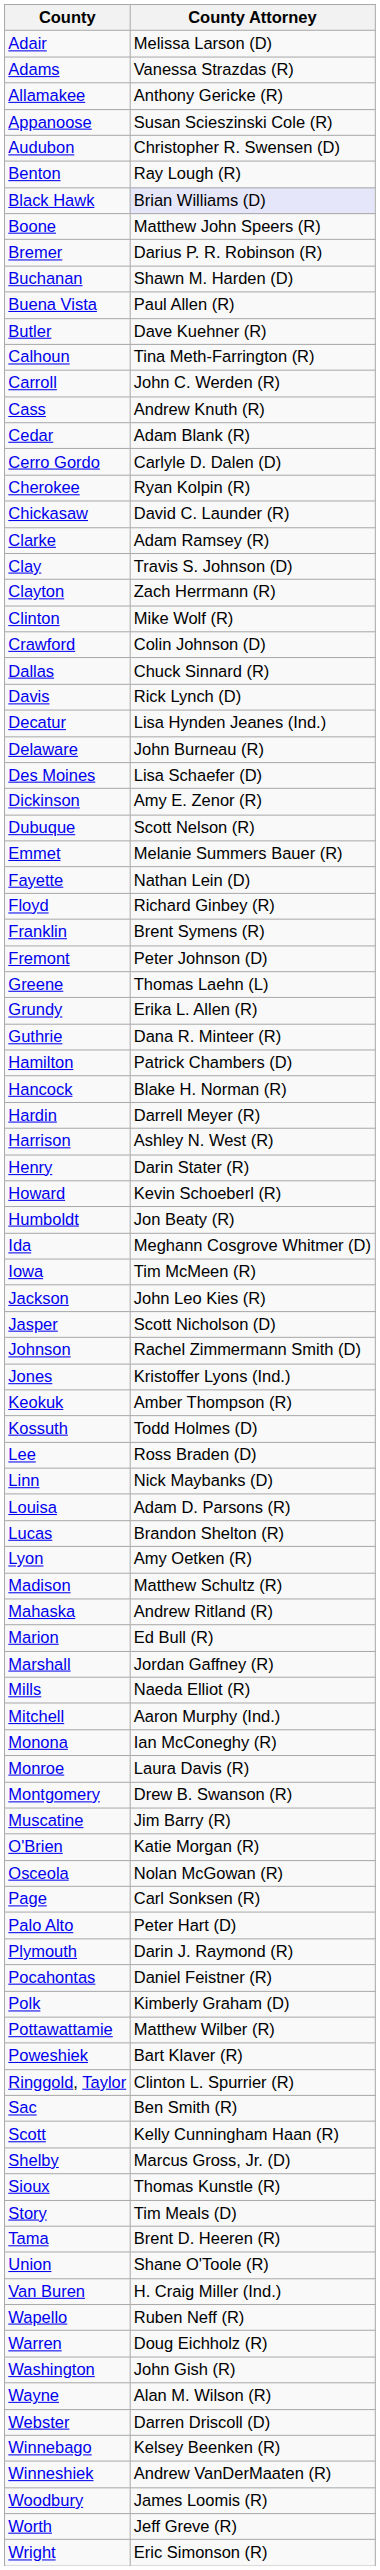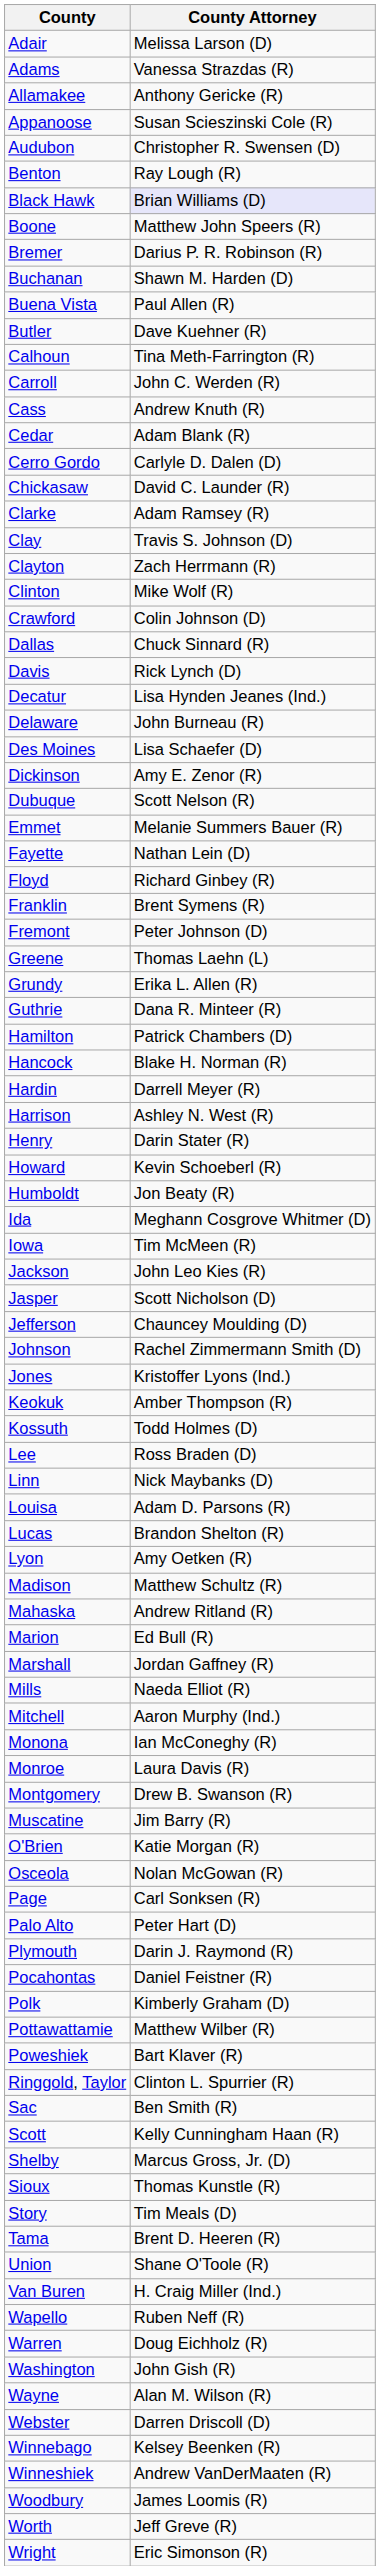 <table class="wikitable">
 <tr>
 <th>County</th>
 <th>County Attorney</th>
 </tr>
 <tr>
 <td><a href='#'>Adair</a></td>
 <td>Melissa Larson (D)</td>
 </tr>
 <tr>
 <td><a href='#'>Adams</a></td>
 <td>Vanessa Strazdas (R)</td>
 </tr>
 <tr>
 <td><a href='#'>Allamakee</a></td>
 <td>Anthony Gericke (R)</td>
 </tr>
 <tr>
 <td><a href='#'>Appanoose</a></td>
 <td>Susan Scieszinski Cole (R)</td>
 </tr>
 <tr>
 <td><a href='#'>Audubon</a></td>
 <td>Christopher R. Swensen (D)</td>
 </tr>
 <tr>
 <td><a href='#'>Benton</a></td>
 <td>Ray Lough (R)</td>
 </tr>
 <tr>
 <td><a href='#'>Black Hawk</a></td>
 <td style="background: lavender;">Brian Williams (D)</td>
 </tr>
 <tr>
 <td><a href='#'>Boone</a></td>
 <td>Matthew John Speers (R)</td>
 </tr>
 <tr>
 <td><a href='#'>Bremer</a></td>
 <td>Darius P. R. Robinson (R)</td>
 </tr>
 <tr>
 <td><a href='#'>Buchanan</a></td>
 <td>Shawn M. Harden (D)</td>
 </tr>
 <tr>
 <td><a href='#'>Buena Vista</a></td>
 <td>Paul Allen (R)</td>
 </tr>
 <tr>
 <td><a href='#'>Butler</a></td>
 <td>Dave Kuehner (R)</td>
 </tr>
 <tr>
 <td><a href='#'>Calhoun</a></td>
 <td>Tina Meth-Farrington (R)</td>
 </tr>
 <tr>
 <td><a href='#'>Carroll</a></td>
 <td>John C. Werden (R)</td>
 </tr>
 <tr>
 <td><a href='#'>Cass</a></td>
 <td>Andrew Knuth (R)</td>
 </tr>
 <tr>
 <td><a href='#'>Cedar</a></td>
 <td>Adam Blank (R)</td>
 </tr>
 <tr>
 <td><a href='#'>Cerro Gordo</a></td>
 <td>Carlyle D. Dalen (D)</td>
-</tr>
-<tr>
-<td><a href='#'>Cherokee</a></td>
-<td>Ryan Kolpin (R)</td>
 </tr>
 <tr>
 <td><a href='#'>Chickasaw</a></td>
 <td>David C. Launder (R)</td>
 </tr>
 <tr>
 <td><a href='#'>Clarke</a></td>
 <td>Adam Ramsey (R)</td>
 </tr>
 <tr>
 <td><a href='#'>Clay</a></td>
 <td>Travis S. Johnson (D)</td>
 </tr>
 <tr>
 <td><a href='#'>Clayton</a></td>
 <td>Zach Herrmann (R)</td>
 </tr>
 <tr>
 <td><a href='#'>Clinton</a></td>
 <td>Mike Wolf (R)</td>
 </tr>
 <tr>
 <td><a href='#'>Crawford</a></td>
 <td>Colin Johnson (D)</td>
 </tr>
 <tr>
 <td><a href='#'>Dallas</a></td>
 <td>Chuck Sinnard (R)</td>
 </tr>
 <tr>
 <td><a href='#'>Davis</a></td>
 <td>Rick Lynch (D)</td>
 </tr>
 <tr>
 <td><a href='#'>Decatur</a></td>
 <td>Lisa Hynden Jeanes (Ind.)</td>
 </tr>
 <tr>
 <td><a href='#'>Delaware</a></td>
 <td>John Burneau (R)</td>
 </tr>
 <tr>
 <td><a href='#'>Des Moines</a></td>
 <td>Lisa Schaefer (D)</td>
 </tr>
 <tr>
 <td><a href='#'>Dickinson</a></td>
 <td>Amy E. Zenor (R)</td>
 </tr>
 <tr>
 <td><a href='#'>Dubuque</a></td>
 <td>Scott Nelson (R)</td>
 </tr>
 <tr>
 <td><a href='#'>Emmet</a></td>
 <td>Melanie Summers Bauer (R)</td>
 </tr>
 <tr>
 <td><a href='#'>Fayette</a></td>
 <td>Nathan Lein (D)</td>
 </tr>
 <tr>
 <td><a href='#'>Floyd</a></td>
 <td>Richard Ginbey (R)</td>
 </tr>
 <tr>
 <td><a href='#'>Franklin</a></td>
 <td>Brent Symens (R)</td>
 </tr>
 <tr>
 <td><a href='#'>Fremont</a></td>
 <td>Peter Johnson (D)</td>
 </tr>
 <tr>
 <td><a href='#'>Greene</a></td>
 <td>Thomas Laehn (L)</td>
 </tr>
 <tr>
 <td><a href='#'>Grundy</a></td>
 <td>Erika L. Allen (R)</td>
 </tr>
 <tr>
 <td><a href='#'>Guthrie</a></td>
 <td>Dana R. Minteer (R)</td>
 </tr>
 <tr>
 <td><a href='#'>Hamilton</a></td>
 <td>Patrick Chambers (D)</td>
 </tr>
 <tr>
 <td><a href='#'>Hancock</a></td>
 <td>Blake H. Norman (R)</td>
 </tr>
 <tr>
 <td><a href='#'>Hardin</a></td>
 <td>Darrell Meyer (R)</td>
 </tr>
 <tr>
 <td><a href='#'>Harrison</a></td>
 <td>Ashley N. West (R)</td>
 </tr>
 <tr>
 <td><a href='#'>Henry</a></td>
 <td>Darin Stater (R)</td>
 </tr>
 <tr>
 <td><a href='#'>Howard</a></td>
 <td>Kevin Schoeberl (R)</td>
 </tr>
 <tr>
 <td><a href='#'>Humboldt</a></td>
 <td>Jon Beaty (R)</td>
 </tr>
 <tr>
 <td><a href='#'>Ida</a></td>
 <td>Meghann Cosgrove Whitmer (D)</td>
 </tr>
 <tr>
 <td><a href='#'>Iowa</a></td>
 <td>Tim McMeen (R)</td>
 </tr>
 <tr>
 <td><a href='#'>Jackson</a></td>
 <td>John Leo Kies (R)</td>
 </tr>
 <tr>
 <td><a href='#'>Jasper</a></td>
 <td>Scott Nicholson (D)</td>
+</tr>
+<tr>
+<td><a href='#'>Jefferson</a></td>
+<td>Chauncey Moulding (D)</td>
 </tr>
 <tr>
 <td><a href='#'>Johnson</a></td>
 <td>Rachel Zimmermann Smith (D)</td>
 </tr>
 <tr>
 <td><a href='#'>Jones</a></td>
 <td>Kristoffer Lyons (Ind.)</td>
 </tr>
 <tr>
 <td><a href='#'>Keokuk</a></td>
 <td>Amber Thompson (R)</td>
 </tr>
 <tr>
 <td><a href='#'>Kossuth</a></td>
 <td>Todd Holmes (D)</td>
 </tr>
 <tr>
 <td><a href='#'>Lee</a></td>
 <td>Ross Braden (D)</td>
 </tr>
 <tr>
 <td><a href='#'>Linn</a></td>
 <td>Nick Maybanks (D)</td>
 </tr>
 <tr>
 <td><a href='#'>Louisa</a></td>
 <td>Adam D. Parsons (R)</td>
 </tr>
 <tr>
 <td><a href='#'>Lucas</a></td>
 <td>Brandon Shelton (R)</td>
 </tr>
 <tr>
 <td><a href='#'>Lyon</a></td>
 <td>Amy Oetken (R)</td>
 </tr>
 <tr>
 <td><a href='#'>Madison</a></td>
 <td>Matthew Schultz (R)</td>
 </tr>
 <tr>
 <td><a href='#'>Mahaska</a></td>
 <td>Andrew Ritland (R)</td>
 </tr>
 <tr>
 <td><a href='#'>Marion</a></td>
 <td>Ed Bull (R)</td>
 </tr>
 <tr>
 <td><a href='#'>Marshall</a></td>
 <td>Jordan Gaffney (R)</td>
 </tr>
 <tr>
 <td><a href='#'>Mills</a></td>
 <td>Naeda Elliot (R)</td>
 </tr>
 <tr>
 <td><a href='#'>Mitchell</a></td>
 <td>Aaron Murphy (Ind.)</td>
 </tr>
 <tr>
 <td><a href='#'>Monona</a></td>
 <td>Ian McConeghy (R)</td>
 </tr>
 <tr>
 <td><a href='#'>Monroe</a></td>
 <td>Laura Davis (R)</td>
 </tr>
 <tr>
 <td><a href='#'>Montgomery</a></td>
 <td>Drew B. Swanson (R)</td>
 </tr>
 <tr>
 <td><a href='#'>Muscatine</a></td>
 <td>Jim Barry (R)</td>
 </tr>
 <tr>
 <td><a href='#'>O'Brien</a></td>
 <td>Katie Morgan (R)</td>
 </tr>
 <tr>
 <td><a href='#'>Osceola</a></td>
 <td>Nolan McGowan (R)</td>
 </tr>
 <tr>
 <td><a href='#'>Page</a></td>
 <td>Carl Sonksen (R)</td>
 </tr>
 <tr>
 <td><a href='#'>Palo Alto</a></td>
 <td>Peter Hart (D)</td>
 </tr>
 <tr>
 <td><a href='#'>Plymouth</a></td>
 <td>Darin J. Raymond (R)</td>
 </tr>
 <tr>
 <td><a href='#'>Pocahontas</a></td>
 <td>Daniel Feistner (R)</td>
 </tr>
 <tr>
 <td><a href='#'>Polk</a></td>
 <td>Kimberly Graham (D)</td>
 </tr>
 <tr>
 <td><a href='#'>Pottawattamie</a></td>
 <td>Matthew Wilber (R)</td>
 </tr>
 <tr>
 <td><a href='#'>Poweshiek</a></td>
 <td>Bart Klaver (R)</td>
 </tr>
 <tr>
 <td><a href='#'>Ringgold</a>, <a href='#'>Taylor</a></td>
 <td>Clinton L. Spurrier (R)</td>
 </tr>
 <tr>
 <td><a href='#'>Sac</a></td>
 <td>Ben Smith (R)</td>
 </tr>
 <tr>
 <td><a href='#'>Scott</a></td>
 <td>Kelly Cunningham Haan (R)</td>
 </tr>
 <tr>
 <td><a href='#'>Shelby</a></td>
 <td>Marcus Gross, Jr. (D)</td>
 </tr>
 <tr>
 <td><a href='#'>Sioux</a></td>
 <td>Thomas Kunstle (R)</td>
 </tr>
 <tr>
 <td><a href='#'>Story</a></td>
 <td>Tim Meals (D)</td>
 </tr>
 <tr>
 <td><a href='#'>Tama</a></td>
 <td>Brent D. Heeren (R)</td>
 </tr>
 <tr>
 <td><a href='#'>Union</a></td>
 <td>Shane O'Toole (R)</td>
 </tr>
 <tr>
 <td><a href='#'>Van Buren</a></td>
 <td>H. Craig Miller (Ind.)</td>
 </tr>
 <tr>
 <td><a href='#'>Wapello</a></td>
 <td>Ruben Neff (R)</td>
 </tr>
 <tr>
 <td><a href='#'>Warren</a></td>
 <td>Doug Eichholz (R)</td>
 </tr>
 <tr>
 <td><a href='#'>Washington</a></td>
 <td>John Gish (R)</td>
 </tr>
 <tr>
 <td><a href='#'>Wayne</a></td>
 <td>Alan M. Wilson (R)</td>
 </tr>
 <tr>
 <td><a href='#'>Webster</a></td>
 <td>Darren Driscoll (D)</td>
 </tr>
 <tr>
 <td><a href='#'>Winnebago</a></td>
 <td>Kelsey Beenken (R)</td>
 </tr>
 <tr>
 <td><a href='#'>Winneshiek</a></td>
 <td>Andrew VanDerMaaten (R)</td>
 </tr>
 <tr>
 <td><a href='#'>Woodbury</a></td>
 <td>James Loomis (R)</td>
 </tr>
 <tr>
 <td><a href='#'>Worth</a></td>
 <td>Jeff Greve (R)</td>
 </tr>
 <tr>
 <td><a href='#'>Wright</a></td>
 <td>Eric Simonson (R)</td>
 </tr>
 </table>
